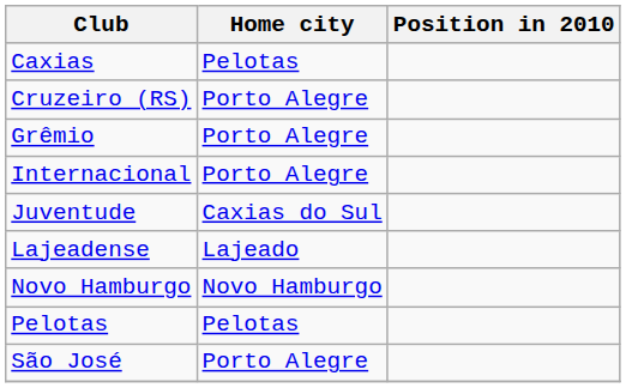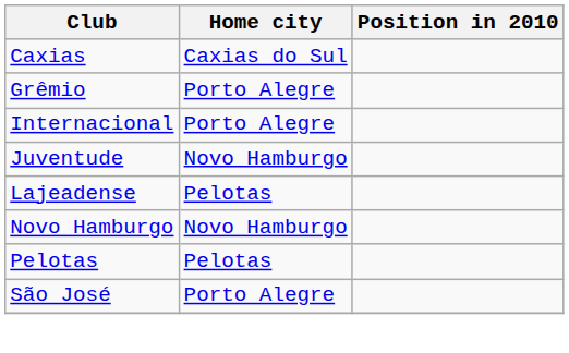 <table class="wikitable sortable">
 <tr>
 <th>Club</th>
 <th>Home city</th>
 <th>Position in 2010</th>
 </tr>
 <tr>
 <td><a href='#'>Caxias</a></td>
-<td><a href='#'>Pelotas</a></td>
-<td></td>
-</tr>
-<tr>
-<td><a href='#'>Cruzeiro (RS)</a></td>
-<td><a href='#'>Porto Alegre</a></td>
+<td><a href='#'>Caxias do Sul</a></td>
 <td></td>
 </tr>
 <tr>
 <td><a href='#'>Grêmio</a></td>
 <td><a href='#'>Porto Alegre</a></td>
 <td></td>
 </tr>
 <tr>
 <td><a href='#'>Internacional</a></td>
 <td><a href='#'>Porto Alegre</a></td>
 <td></td>
 </tr>
 <tr>
 <td><a href='#'>Juventude</a></td>
-<td><a href='#'>Caxias do Sul</a></td>
+<td><a href='#'>Novo Hamburgo</a></td>
 <td></td>
 </tr>
 <tr>
 <td><a href='#'>Lajeadense</a></td>
-<td><a href='#'>Lajeado</a></td>
+<td><a href='#'>Pelotas</a></td>
 <td></td>
 </tr>
 <tr>
 <td><a href='#'>Novo Hamburgo</a></td>
 <td><a href='#'>Novo Hamburgo</a></td>
 <td></td>
 </tr>
 <tr>
 <td><a href='#'>Pelotas</a></td>
 <td><a href='#'>Pelotas</a></td>
 <td></td>
 </tr>
 <tr>
 <td><a href='#'>São José</a></td>
 <td><a href='#'>Porto Alegre</a></td>
 <td></td>
 </tr>
 <tr>
 </tr>
 </table>
